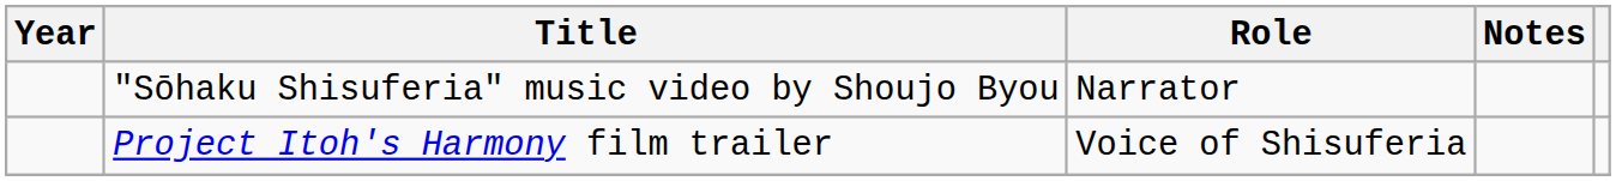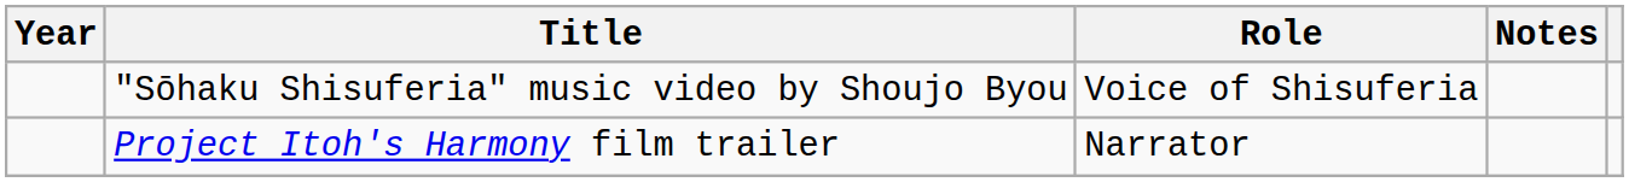 <table class="wikitable sortable plainrowheaders">
 <tr>
 <th>Year</th>
 <th>Title</th>
 <th>Role</th>
 <th class="unsortable">Notes</th>
 <th class="unsortable"></th>
 </tr>
 <tr>
 <td></td>
 <td>"Sōhaku Shisuferia" music video by Shoujo Byou</td>
-<td>Narrator</td>
+<td>Voice of Shisuferia</td>
 <td></td>
 <td></td>
 </tr>
 <tr>
 <td></td>
 <td><em><a href='#'> Project Itoh's Harmony</a></em> film trailer</td>
-<td>Voice of Shisuferia</td>
+<td>Narrator</td>
 <td></td>
 <td></td>
 </tr>
 <tr>
 </tr>
 </table>
